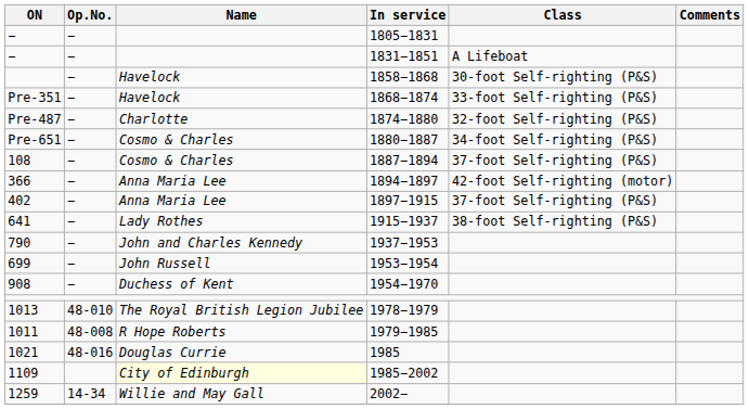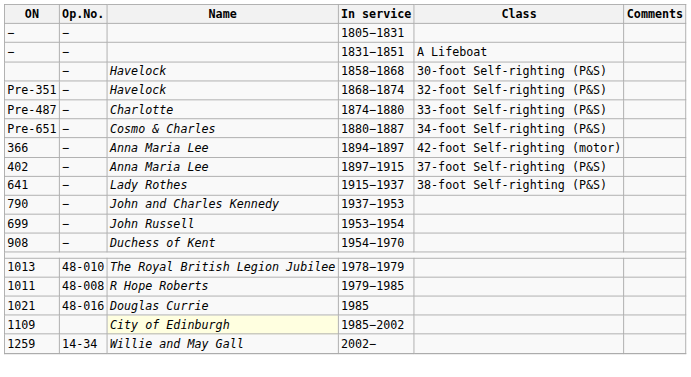 <table class="wikitable">
 <tr>
 <th>ON</th>
 <th>Op.No.</th>
 <th>Name</th>
 <th>In service</th>
 <th>Class</th>
 <th>Comments</th>
 </tr>
 <tr>
 <td>−</td>
 <td>−</td>
 <td></td>
 <td>1805−1831</td>
 <td></td>
 <td></td>
 </tr>
 <tr>
 <td>−</td>
 <td>−</td>
 <td></td>
 <td>1831−1851</td>
 <td>A Lifeboat</td>
 <td></td>
 </tr>
 <tr>
 <td></td>
 <td>−</td>
 <td><em>Havelock</em></td>
 <td>1858−1868</td>
 <td>30-foot Self-righting (P&S)</td>
 <td></td>
 </tr>
 <tr>
 <td>Pre-351</td>
 <td>−</td>
 <td><em>Havelock</em></td>
 <td>1868−1874</td>
-<td>33-foot Self-righting (P&S)</td>
+<td>32-foot Self-righting (P&S)</td>
 <td></td>
 </tr>
 <tr>
 <td>Pre-487</td>
 <td>−</td>
 <td><em>Charlotte</em></td>
 <td>1874−1880</td>
-<td>32-foot Self-righting (P&S)</td>
+<td>33-foot Self-righting (P&S)</td>
 <td></td>
 </tr>
 <tr>
 <td>Pre-651</td>
 <td>−</td>
 <td><em>Cosmo & Charles</em></td>
 <td>1880−1887</td>
 <td>34-foot Self-righting (P&S)</td>
-<td></td>
-</tr>
-<tr>
-<td>108</td>
-<td>−</td>
-<td><em>Cosmo & Charles</em></td>
-<td>1887−1894</td>
-<td>37-foot Self-righting (P&S)</td>
 <td></td>
 </tr>
 <tr>
 <td>366</td>
 <td>−</td>
 <td><em>Anna Maria Lee</em></td>
 <td>1894−1897</td>
 <td>42-foot Self-righting (motor)</td>
 <td></td>
 </tr>
 <tr>
 <td>402</td>
 <td>−</td>
 <td><em>Anna Maria Lee</em></td>
 <td>1897−1915</td>
 <td>37-foot Self-righting (P&S)</td>
 <td></td>
 </tr>
 <tr>
 <td>641</td>
 <td>−</td>
 <td><em>Lady Rothes</em></td>
 <td>1915−1937</td>
 <td>38-foot Self-righting (P&S)</td>
 <td></td>
 </tr>
 <tr>
 <td>790</td>
 <td>−</td>
 <td><em>John and Charles Kennedy</em></td>
 <td>1937−1953</td>
 <td></td>
 <td></td>
 </tr>
 <tr>
 <td>699</td>
 <td>−</td>
 <td><em>John Russell</em></td>
 <td>1953−1954</td>
 <td></td>
 <td></td>
 </tr>
 <tr>
 <td>908</td>
 <td>−</td>
 <td><em>Duchess of Kent</em></td>
 <td>1954−1970</td>
 <td></td>
 <td></td>
 </tr>
 <tr>
 <td colspan=6 style=" text-align: center;"></td>
 </tr>
 <tr>
 <td>1013</td>
 <td>48-010</td>
 <td><em>The Royal British Legion Jubilee</em></td>
 <td>1978−1979</td>
 <td></td>
 <td></td>
 </tr>
 <tr>
 <td>1011</td>
 <td>48-008</td>
 <td><em>R Hope Roberts</em></td>
 <td>1979−1985</td>
 <td></td>
 <td></td>
 </tr>
 <tr>
 <td>1021</td>
 <td>48-016</td>
 <td><em>Douglas Currie</em></td>
 <td>1985</td>
 <td></td>
 <td></td>
 </tr>
 <tr>
 <td>1109</td>
 <td></td>
 <td style="background: lightyellow;"><em>City of Edinburgh</em></td>
 <td>1985−2002</td>
 <td></td>
 <td></td>
 </tr>
 <tr>
 <td>1259</td>
 <td>14-34</td>
 <td><em>Willie and May Gall</em></td>
 <td>2002−</td>
 <td></td>
 <td></td>
 </tr>
 <tr>
 </tr>
 </table>
